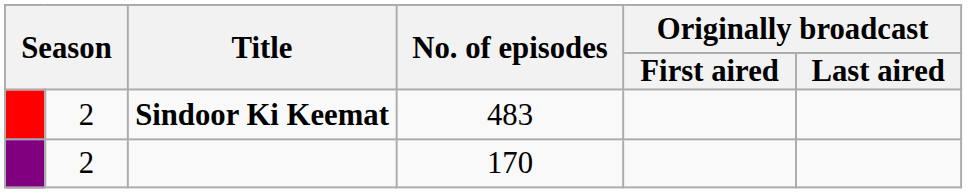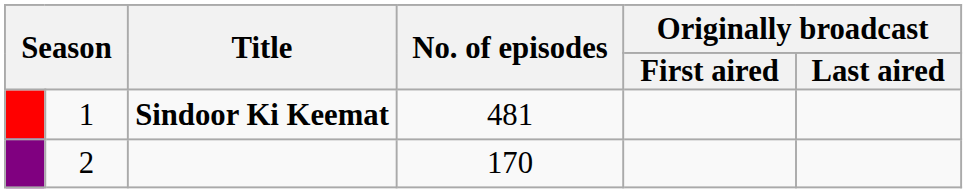 <table class="wikitable" style="text-align:center">
 <tr>
 <th style="padding: 0 8px" colspan="2" rowspan="2">Season</th>
 <th rowspan="2">Title</th>
 <th rowspan="2" style="padding: 0 8px">No. of episodes</th>
 <th colspan="2">Originally broadcast</th>
 </tr>
 <tr>
 <th style="padding: 0 8px">First aired</th>
 <th style="padding: 0 8px">Last aired</th>
 </tr>
 <tr>
 <td style="background:red"></td>
-<td align="center">2</td>
+<td align="center">1</td>
 <td><strong>Sindoor Ki Keemat</strong></td>
-<td align="center">483</td>
+<td align="center">481</td>
 <td align="center"></td>
 <td align="center"></td>
 </tr>
 <tr>
 <td style="background:purple"></td>
 <td align="center">2</td>
 <td></td>
 <td align="center">170</td>
 <td align="center"></td>
 <td align="center"></td>
 </tr>
 </table>
